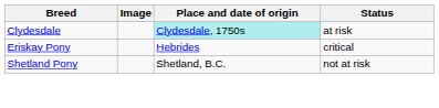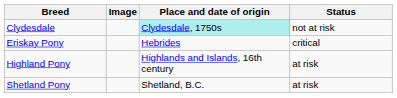 <table class= wikitable>
 <tr>
 <th style="width: 120pt;">Breed</th>
 <th>Image</th>
 <th style="width: 180pt;">Place and date of origin</th>
 <th style="width: 120pt;">Status</th>
 </tr>
 <tr>
 <td><a href='#'>Clydesdale</a></td>
 <td></td>
 <td style="background: paleturquoise;"><a href='#'>Clydesdale</a>, 1750s</td>
-<td>at risk</td>
+<td>not at risk</td>
 </tr>
 <tr>
 <td><a href='#'>Eriskay Pony</a></td>
 <td></td>
 <td><a href='#'>Hebrides</a></td>
 <td>critical</td>
 </tr>
 <tr>
+<td><a href='#'>Highland Pony</a></td>
+<td></td>
+<td><a href='#'>Highlands and Islands</a>, 16th century</td>
+<td>at risk</td>
+</tr>
+<tr>
 <td><a href='#'>Shetland Pony</a></td>
 <td></td>
 <td>Shetland, B.C.</td>
-<td>not at risk</td>
+<td>at risk</td>
 </tr>
 </table>
